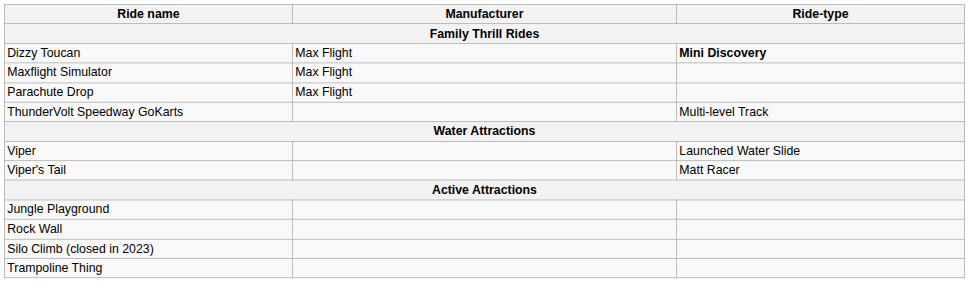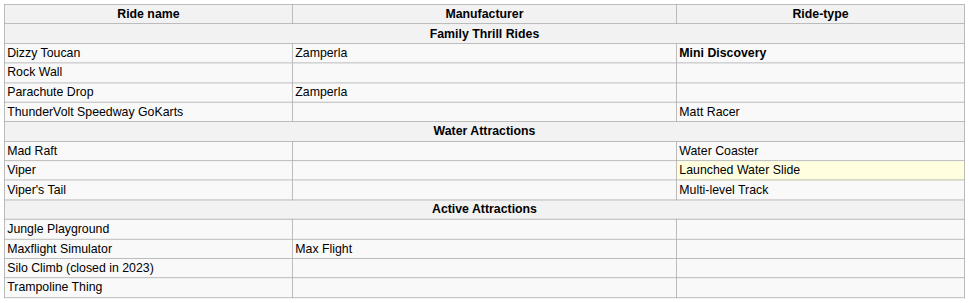 <table class="wikitable">
 <tr>
 <th style="width:15%;">Ride name</th>
 <th style="width:20%;">Manufacturer</th>
 <th style="width:15%;">Ride-type</th>
 </tr>
 <tr>
 <th colspan=3>Family Thrill Rides</th>
 </tr>
 <tr>
 <td>Dizzy Toucan</td>
-<td>Max Flight</td>
+<td>Zamperla</td>
 <td><strong>Mini Discovery</strong></td>
 </tr>
 <tr>
-<td>Maxflight Simulator</td>
-<td>Max Flight</td>
+<td>Rock Wall</td>
+<td></td>
 <td></td>
 </tr>
 <tr>
 <td>Parachute Drop</td>
-<td>Max Flight</td>
+<td>Zamperla</td>
 <td Sky Tower></td>
 </tr>
 <tr>
 <td>ThunderVolt Speedway GoKarts</td>
 <td></td>
-<td>Multi-level Track</td>
+<td>Matt Racer</td>
 </tr>
 <tr>
 <th colspan=3>Water Attractions</th>
 </tr>
 <tr>
+<td>Mad Raft</td>
+<td></td>
+<td>Water Coaster</td>
+</tr>
+<tr>
 <td>Viper</td>
 <td></td>
-<td>Launched Water Slide</td>
+<td style="background: lightyellow;">Launched Water Slide</td>
 </tr>
 <tr>
 <td>Viper's Tail</td>
 <td></td>
-<td>Matt Racer</td>
+<td>Multi-level Track</td>
 </tr>
 <tr>
 <th colspan=3>Active Attractions</th>
 </tr>
 <tr>
 <td>Jungle Playground</td>
 <td></td>
 <td></td>
 </tr>
 <tr>
-<td>Rock Wall</td>
-<td></td>
+<td>Maxflight Simulator</td>
+<td>Max Flight</td>
 <td></td>
 </tr>
 <tr>
 <td>Silo Climb (closed in 2023)</td>
 <td></td>
 <td></td>
 </tr>
 <tr>
 <td>Trampoline Thing</td>
 <td></td>
 <td></td>
 </tr>
 </table>
